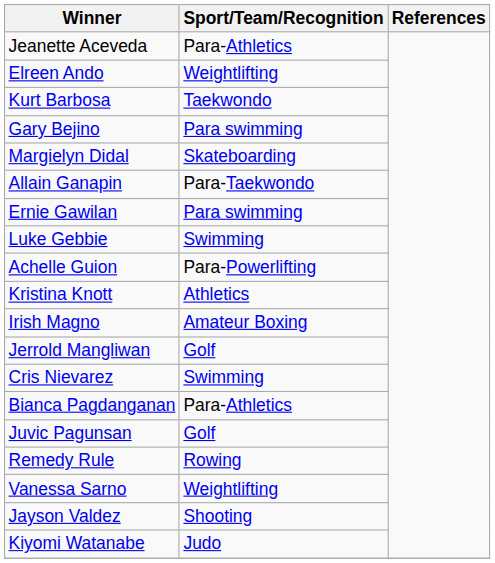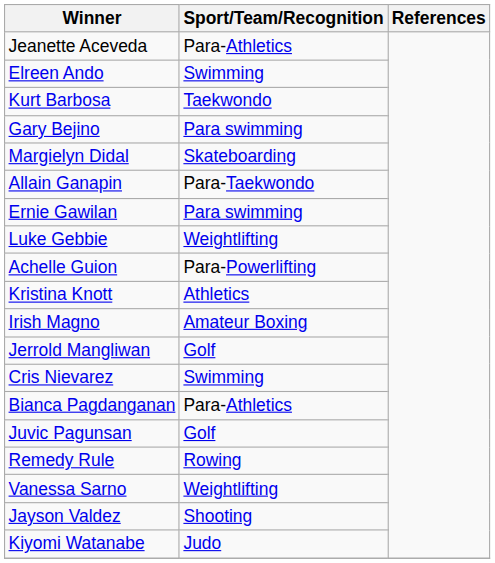 <table class="wikitable">
 <tr>
 <th>Winner</th>
 <th>Sport/Team/Recognition</th>
 <th>References</th>
 </tr>
 <tr>
 <td>Jeanette Aceveda</td>
 <td>Para-<a href='#'>Athletics</a>  <br> </td>
 <td rowspan=19></td>
 </tr>
 <tr>
 <td><a href='#'>Elreen Ando</a></td>
-<td><a href='#'>Weightlifting</a>  <br> </td>
+<td><a href='#'>Swimming</a>  <br> </td>
 </tr>
 <tr>
 <td><a href='#'>Kurt Barbosa</a></td>
 <td><a href='#'>Taekwondo</a>  <br> </td>
 </tr>
 <tr>
 <td><a href='#'>Gary Bejino</a></td>
 <td><a href='#'>Para swimming</a>  <br> </td>
 </tr>
 <tr>
 <td><a href='#'>Margielyn Didal</a></td>
 <td><a href='#'>Skateboarding</a>  <br> </td>
 </tr>
 <tr>
 <td><a href='#'>Allain Ganapin</a></td>
 <td>Para-<a href='#'>Taekwondo</a>  <br> </td>
 </tr>
 <tr>
 <td><a href='#'>Ernie Gawilan</a></td>
 <td><a href='#'>Para swimming</a>  <br> </td>
 </tr>
 <tr>
 <td><a href='#'>Luke Gebbie</a></td>
-<td><a href='#'>Swimming</a>  <br> </td>
+<td><a href='#'>Weightlifting</a>  <br> </td>
 </tr>
 <tr>
 <td><a href='#'>Achelle Guion</a></td>
 <td>Para-<a href='#'>Powerlifting</a>  <br> </td>
 </tr>
 <tr>
 <td><a href='#'>Kristina Knott</a></td>
 <td><a href='#'>Athletics</a>  <br> </td>
 </tr>
 <tr>
 <td><a href='#'>Irish Magno</a></td>
 <td><a href='#'>Amateur Boxing</a>  <br> </td>
 </tr>
 <tr>
 <td><a href='#'>Jerrold Mangliwan</a></td>
 <td><a href='#'>Golf</a>  <br> </td>
 </tr>
 <tr>
 <td><a href='#'>Cris Nievarez</a></td>
 <td><a href='#'>Swimming</a>  <br> </td>
 </tr>
 <tr>
 <td><a href='#'>Bianca Pagdanganan</a></td>
 <td>Para-<a href='#'>Athletics</a>  <br> </td>
 </tr>
 <tr>
 <td><a href='#'>Juvic Pagunsan</a></td>
 <td><a href='#'>Golf</a>  <br> </td>
 </tr>
 <tr>
 <td><a href='#'>Remedy Rule</a></td>
 <td><a href='#'>Rowing</a>  <br> </td>
 </tr>
 <tr>
 <td><a href='#'>Vanessa Sarno</a></td>
 <td><a href='#'>Weightlifting</a>  <br> </td>
 </tr>
 <tr>
 <td><a href='#'>Jayson Valdez</a></td>
 <td><a href='#'>Shooting</a>  <br> </td>
 </tr>
 <tr>
 <td><a href='#'>Kiyomi Watanabe</a></td>
 <td><a href='#'>Judo</a>  <br> </td>
 </tr>
 <tr>
 </tr>
 </table>
